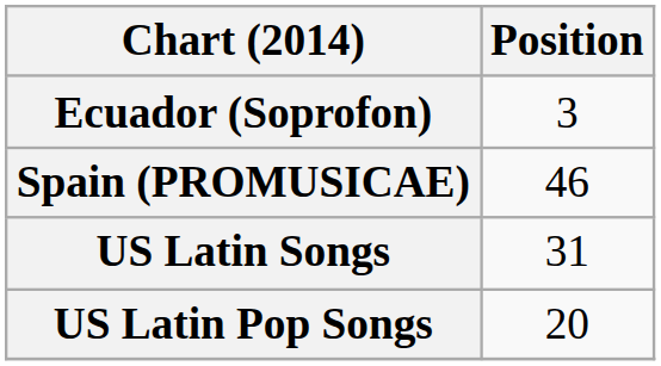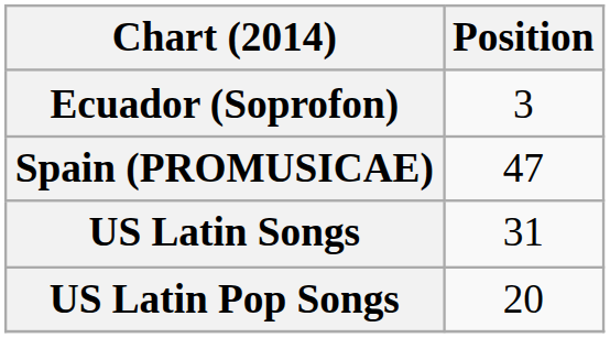 <table class="wikitable plainrowheaders sortable" style="text-align:center">
 <tr>
 <th scope="col">Chart (2014)</th>
 <th scope="col">Position</th>
 </tr>
 <tr>
 <th scope="row">Ecuador (Soprofon)</th>
 <td>3</td>
 </tr>
 <tr>
 <th scope="row">Spain (PROMUSICAE)</th>
-<td align=center>46</td>
+<td align=center>47</td>
 </tr>
 <tr>
 <th scope="row">US Latin Songs</th>
 <td>31</td>
 </tr>
 <tr>
 <th scope="row">US Latin Pop Songs</th>
 <td>20</td>
 </tr>
 <tr>
 </tr>
 </table>
